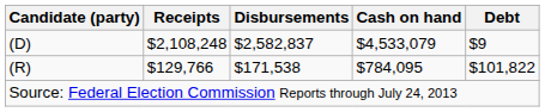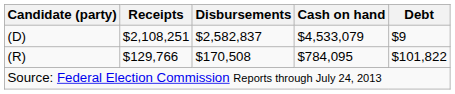 <table class="wikitable sortable">
 <tr>
 <th>Candidate (party)</th>
 <th>Receipts</th>
 <th>Disbursements</th>
 <th>Cash on hand</th>
 <th>Debt</th>
 </tr>
 <tr>
 <td> (D)</td>
-<td>$2,108,248</td>
+<td>$2,108,251</td>
 <td>$2,582,837</td>
 <td>$4,533,079</td>
 <td>$9</td>
 </tr>
 <tr>
 <td> (R)</td>
 <td>$129,766</td>
-<td>$171,538</td>
+<td>$170,508</td>
 <td>$784,095</td>
 <td>$101,822</td>
 </tr>
 <tr>
 <td colspan=5>Source: <a href='#'>Federal Election Commission</a> <small>Reports through July 24, 2013</small></td>
 </tr>
 </table>
